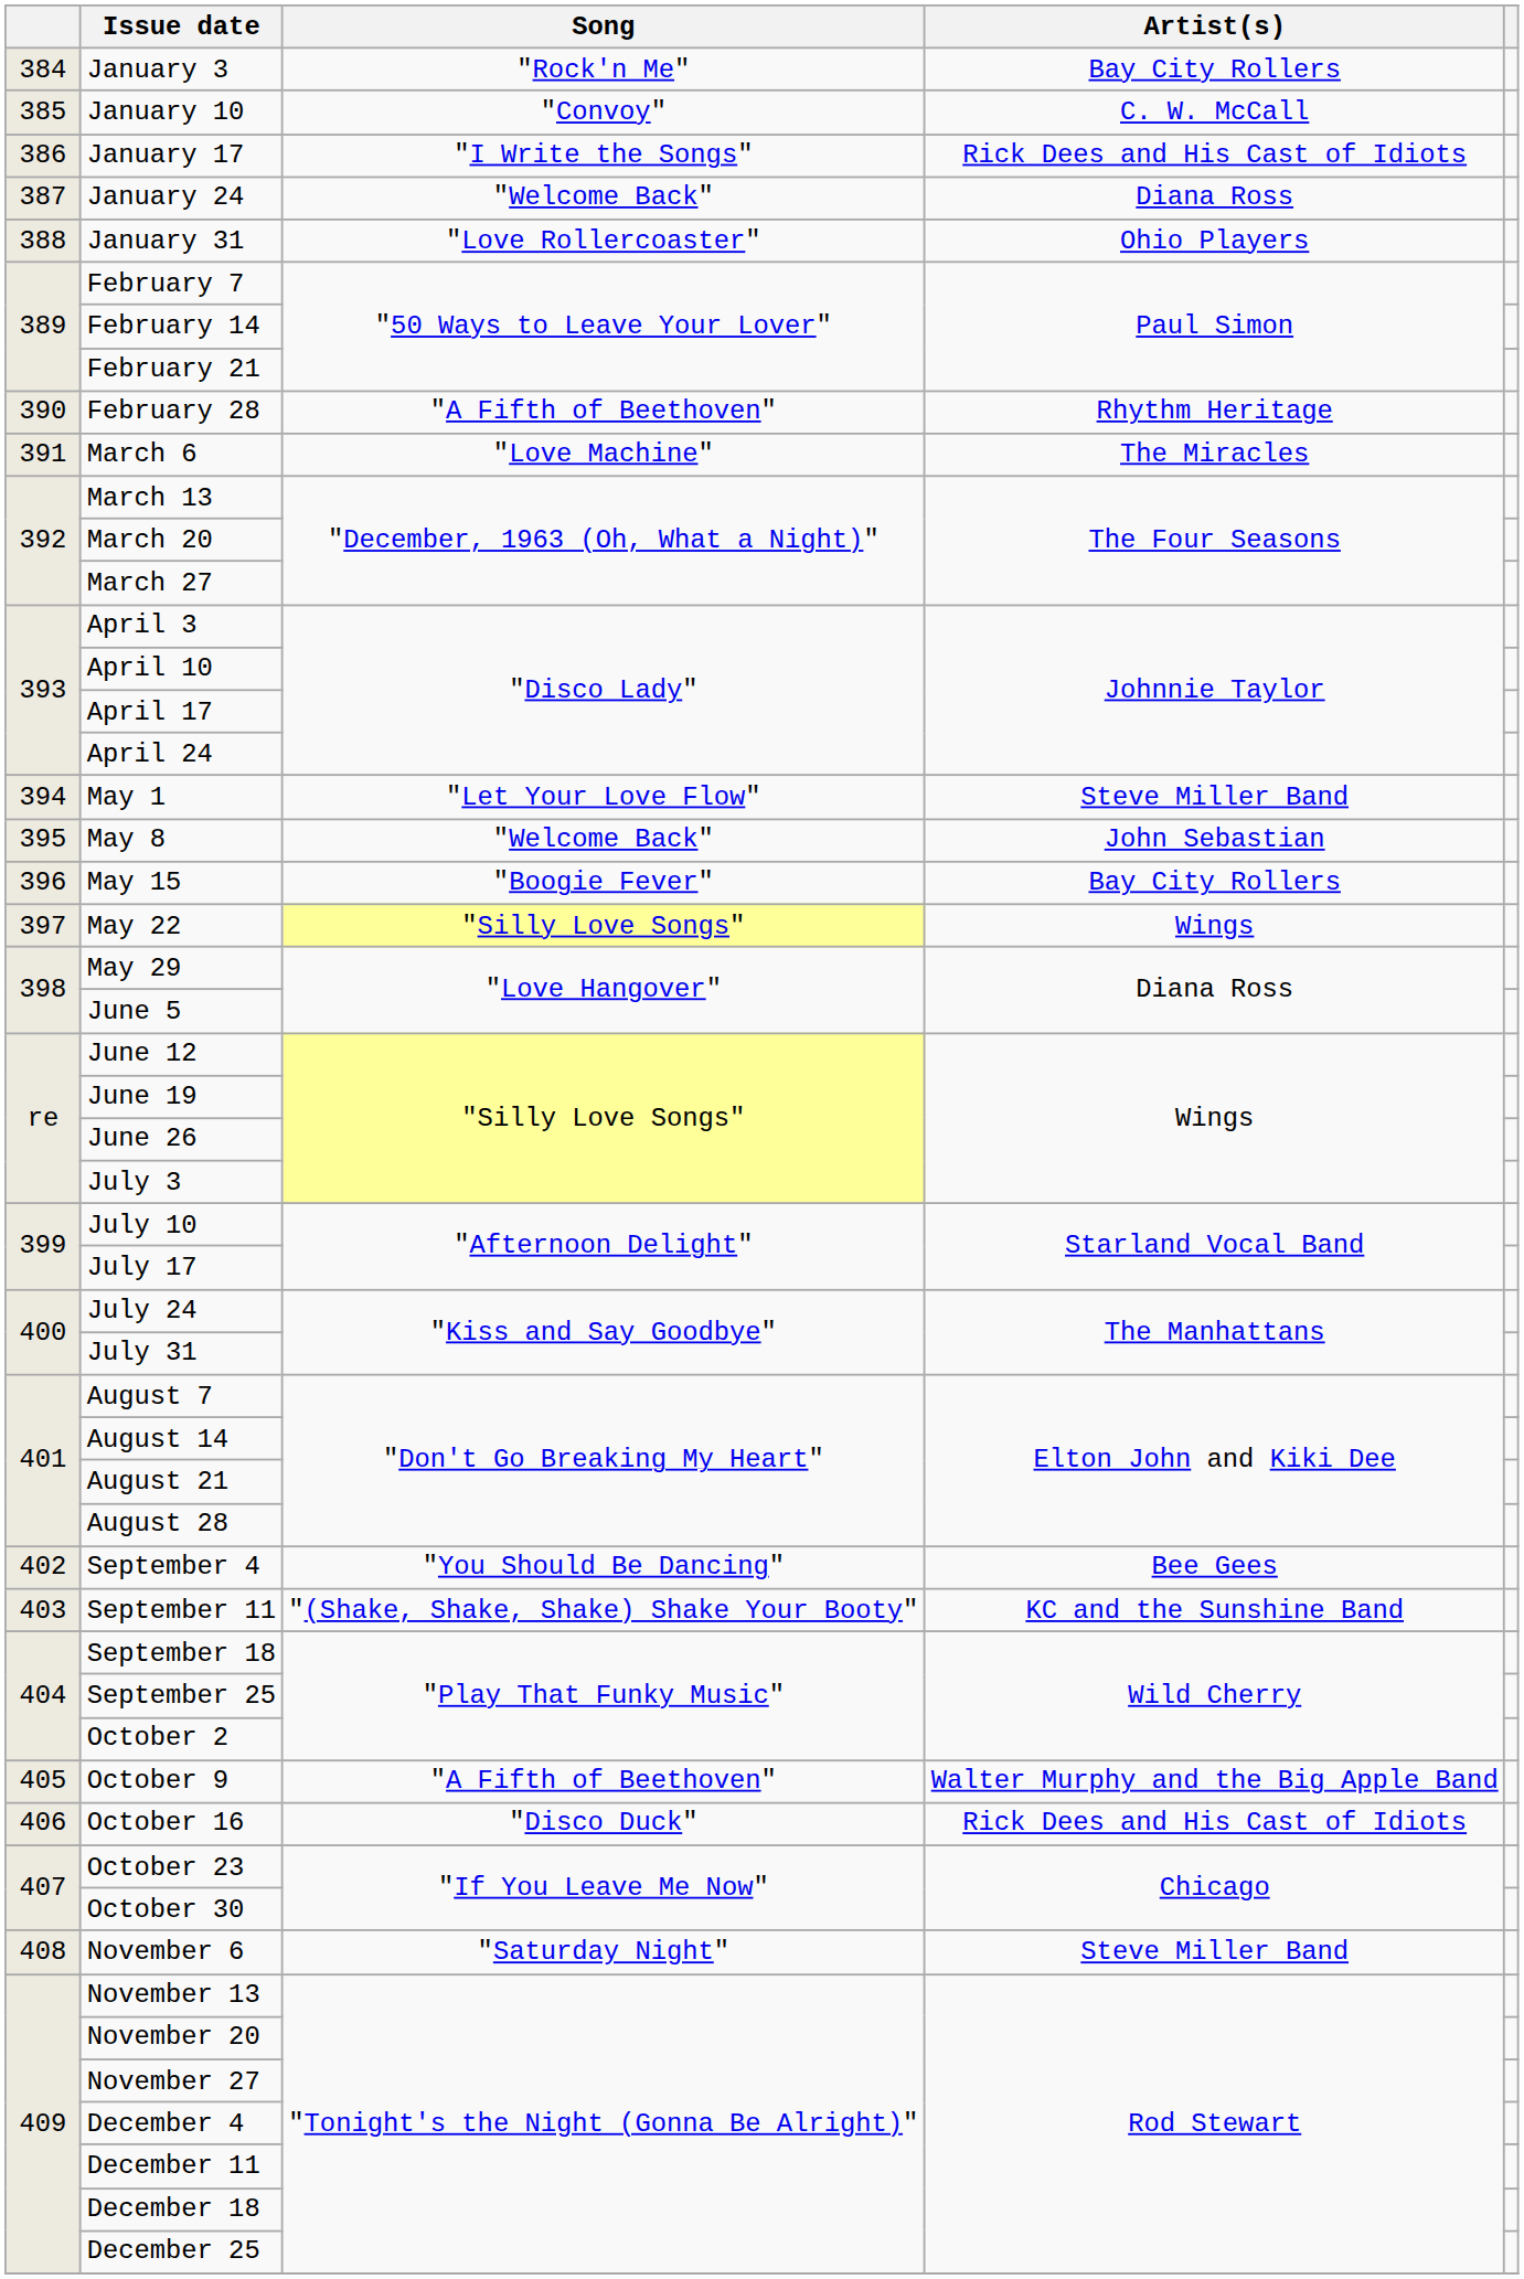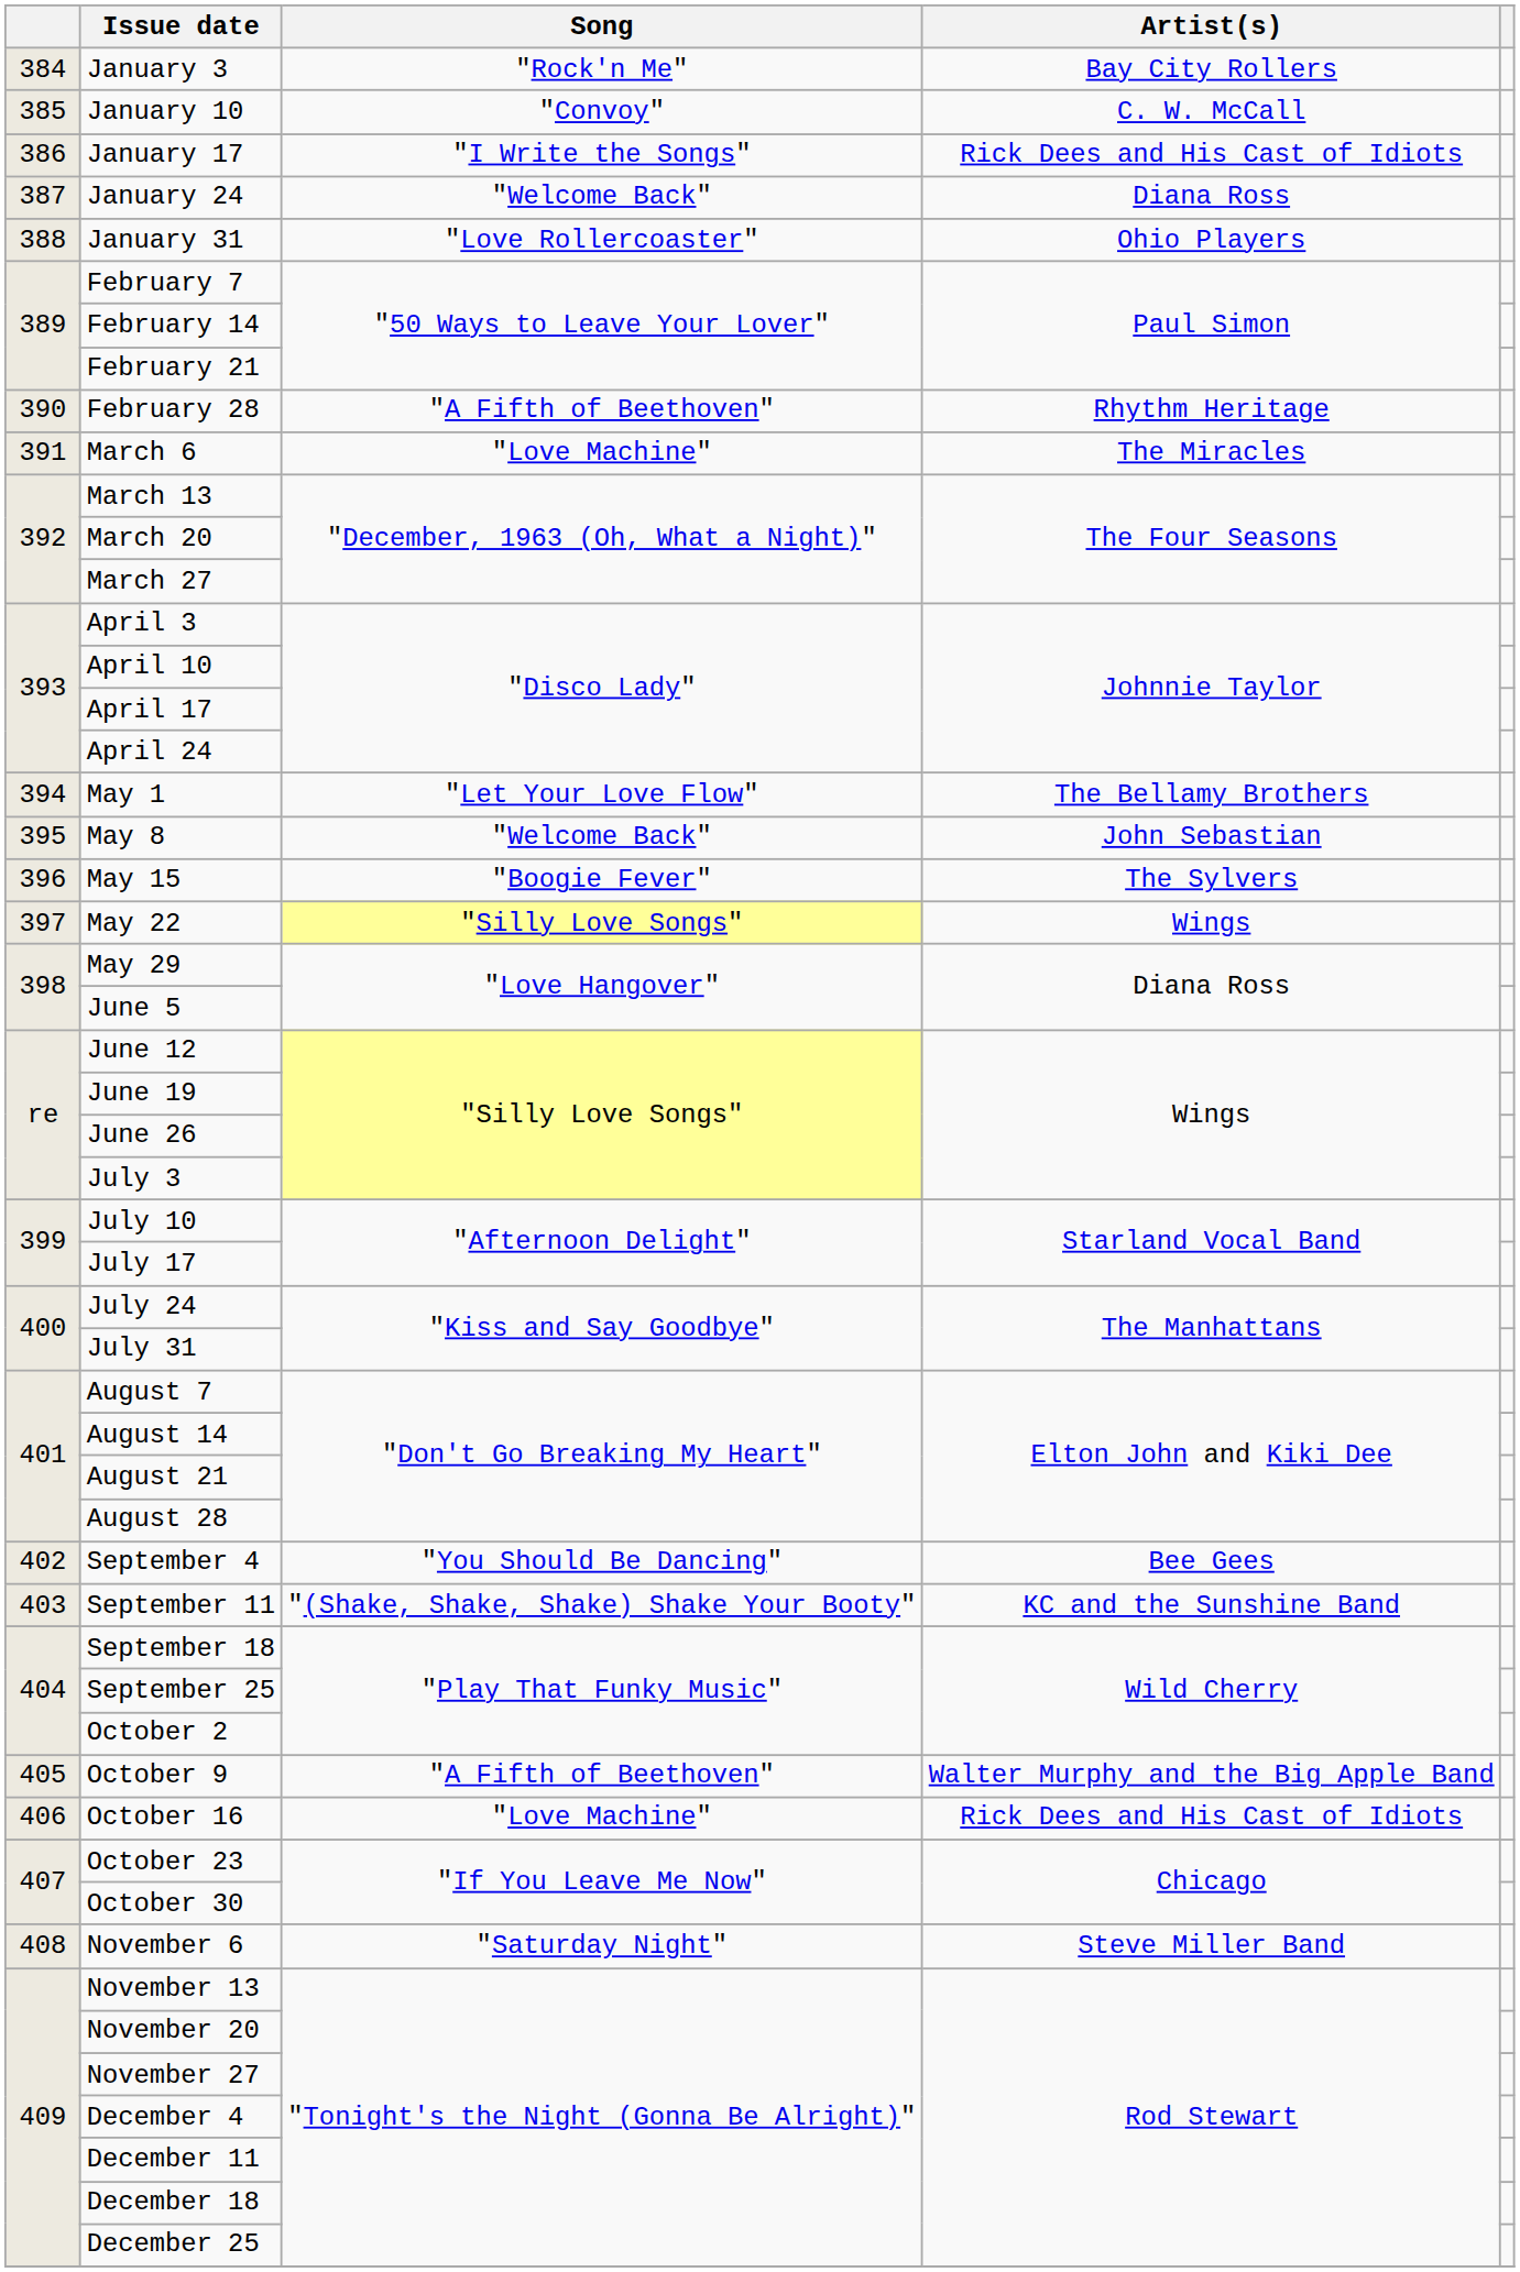 <table class="wikitable">
 <tr>
 <th width=31></th>
 <th>Issue date</th>
 <th>Song</th>
 <th>Artist(s)</th>
 <th></th>
 </tr>
 <tr>
 <td align="center" bgcolor=EDEAE0>384</td>
 <td>January 3</td>
 <td align="center">"<a href='#'>Rock'n Me</a>"</td>
 <td align="center"><a href='#'>Bay City Rollers</a></td>
 <td align="center"></td>
 </tr>
 <tr>
 <td align="center" bgcolor=EDEAE0>385</td>
 <td>January 10</td>
 <td align="center">"<a href='#'>Convoy</a>"</td>
 <td align="center"><a href='#'>C. W. McCall</a></td>
 <td align="center"></td>
 </tr>
 <tr>
 <td align="center" bgcolor=EDEAE0>386</td>
 <td>January 17</td>
 <td align="center">"<a href='#'>I Write the Songs</a>"</td>
 <td align="center"><a href='#'>Rick Dees and His Cast of Idiots</a></td>
 <td align="center"></td>
 </tr>
 <tr>
 <td align="center" bgcolor=EDEAE0>387</td>
 <td>January 24</td>
 <td align="center">"<a href='#'>Welcome Back</a>"</td>
 <td align="center"><a href='#'>Diana Ross</a></td>
 <td align="center"></td>
 </tr>
 <tr>
 <td align="center" bgcolor=EDEAE0>388</td>
 <td>January 31</td>
 <td align="center">"<a href='#'>Love Rollercoaster</a>"</td>
 <td align="center"><a href='#'>Ohio Players</a></td>
 <td align="center"></td>
 </tr>
 <tr>
 <td align="center" bgcolor=EDEAE0 rowspan=3>389</td>
 <td>February 7</td>
 <td align="center" rowspan="3">"<a href='#'>50 Ways to Leave Your Lover</a>"</td>
 <td align="center" rowspan="3"><a href='#'>Paul Simon</a></td>
 <td align="center"></td>
 </tr>
 <tr>
 <td>February 14</td>
 <td align="center"></td>
 </tr>
 <tr>
 <td>February 21</td>
 <td align="center"></td>
 </tr>
 <tr>
 <td align="center" bgcolor=EDEAE0>390</td>
 <td>February 28</td>
 <td align="center">"<a href='#'>A Fifth of Beethoven</a>"</td>
 <td align="center"><a href='#'>Rhythm Heritage</a></td>
 <td align="center"></td>
 </tr>
 <tr>
 <td align="center" bgcolor=EDEAE0>391</td>
 <td>March 6</td>
 <td align="center">"<a href='#'>Love Machine</a>"</td>
 <td align="center"><a href='#'>The Miracles</a></td>
 <td align="center"></td>
 </tr>
 <tr>
 <td align="center" bgcolor=EDEAE0 rowspan=3>392</td>
 <td>March 13</td>
 <td align="center" rowspan="3">"<a href='#'>December, 1963 (Oh, What a Night)</a>"</td>
 <td align="center" rowspan="3"><a href='#'>The Four Seasons</a></td>
 <td align="center"></td>
 </tr>
 <tr>
 <td>March 20</td>
 <td align="center"></td>
 </tr>
 <tr>
 <td>March 27</td>
 <td align="center"></td>
 </tr>
 <tr>
 <td align="center" bgcolor=EDEAE0 rowspan=4>393</td>
 <td>April 3</td>
 <td align="center" rowspan="4">"<a href='#'>Disco Lady</a>"</td>
 <td align="center" rowspan="4"><a href='#'>Johnnie Taylor</a></td>
 <td align="center"></td>
 </tr>
 <tr>
 <td>April 10</td>
 <td align="center"></td>
 </tr>
 <tr>
 <td>April 17</td>
 <td align="center"></td>
 </tr>
 <tr>
 <td>April 24</td>
 <td align="center"></td>
 </tr>
 <tr>
 <td align="center" bgcolor=EDEAE0>394</td>
 <td>May 1</td>
 <td align="center">"<a href='#'>Let Your Love Flow</a>"</td>
-<td align="center"><a href='#'>Steve Miller Band</a></td>
+<td align="center"><a href='#'>The Bellamy Brothers</a></td>
 <td align="center"></td>
 </tr>
 <tr>
 <td align="center" bgcolor=EDEAE0>395</td>
 <td>May 8</td>
 <td align="center">"<a href='#'>Welcome Back</a>"</td>
 <td align="center"><a href='#'>John Sebastian</a></td>
 <td align="center"></td>
 </tr>
 <tr>
 <td align="center" bgcolor=EDEAE0>396</td>
 <td>May 15</td>
 <td align="center">"<a href='#'>Boogie Fever</a>"</td>
-<td align="center"><a href='#'>Bay City Rollers</a></td>
+<td align="center"><a href='#'>The Sylvers</a></td>
 <td align="center"></td>
 </tr>
 <tr>
 <td align="center" bgcolor=EDEAE0>397</td>
 <td>May 22</td>
 <td bgcolor=#FFFF99 align="center">"<a href='#'>Silly Love Songs</a>"</td>
 <td align="center"><a href='#'>Wings</a></td>
 <td align="center"></td>
 </tr>
 <tr>
 <td align="center" bgcolor=EDEAE0 rowspan=2>398</td>
 <td>May 29</td>
 <td align="center" rowspan="2">"<a href='#'>Love Hangover</a>"</td>
 <td align="center" rowspan="2">Diana Ross</td>
 <td align="center"></td>
 </tr>
 <tr>
 <td>June 5</td>
 <td align="center"></td>
 </tr>
 <tr>
 <td align="center" bgcolor=EDEAE0 rowspan=4>re</td>
 <td>June 12</td>
 <td bgcolor=#FFFF99 align="center" rowspan="4">"Silly Love Songs"</td>
 <td align="center" rowspan="4">Wings</td>
 <td align="center"></td>
 </tr>
 <tr>
 <td>June 19</td>
 <td align="center"></td>
 </tr>
 <tr>
 <td>June 26</td>
 <td align="center"></td>
 </tr>
 <tr>
 <td>July 3</td>
 <td align="center"></td>
 </tr>
 <tr>
 <td align="center" bgcolor=EDEAE0 rowspan=2>399</td>
 <td>July 10</td>
 <td align="center" rowspan="2">"<a href='#'>Afternoon Delight</a>"</td>
 <td align="center" rowspan="2"><a href='#'>Starland Vocal Band</a></td>
 <td align="center"></td>
 </tr>
 <tr>
 <td>July 17</td>
 <td align="center"></td>
 </tr>
 <tr>
 <td align="center" bgcolor=EDEAE0 rowspan=2>400</td>
 <td>July 24</td>
 <td align="center" rowspan="2">"<a href='#'>Kiss and Say Goodbye</a>"</td>
 <td align="center" rowspan="2"><a href='#'>The Manhattans</a></td>
 <td align="center"></td>
 </tr>
 <tr>
 <td>July 31</td>
 <td align="center"></td>
 </tr>
 <tr>
 <td align="center" bgcolor=EDEAE0 rowspan=4>401</td>
 <td>August 7</td>
 <td align="center" rowspan="4">"<a href='#'>Don't Go Breaking My Heart</a>"</td>
 <td align="center" rowspan="4"><a href='#'>Elton John</a> and <a href='#'>Kiki Dee</a></td>
 <td align="center"></td>
 </tr>
 <tr>
 <td>August 14</td>
 <td align="center"></td>
 </tr>
 <tr>
 <td>August 21</td>
 <td align="center"></td>
 </tr>
 <tr>
 <td>August 28</td>
 <td align="center"></td>
 </tr>
 <tr>
 <td align="center" bgcolor=EDEAE0>402</td>
 <td>September 4</td>
 <td align="center">"<a href='#'>You Should Be Dancing</a>"</td>
 <td align="center"><a href='#'>Bee Gees</a></td>
 <td align="center"></td>
 </tr>
 <tr>
 <td align="center" bgcolor=EDEAE0>403</td>
 <td>September 11</td>
 <td align="center">"<a href='#'>(Shake, Shake, Shake) Shake Your Booty</a>"</td>
 <td align="center"><a href='#'>KC and the Sunshine Band</a></td>
 <td align="center"></td>
 </tr>
 <tr>
 <td align="center" bgcolor=EDEAE0 rowspan=3>404</td>
 <td>September 18</td>
 <td align="center" rowspan="3">"<a href='#'>Play That Funky Music</a>"</td>
 <td align="center" rowspan="3"><a href='#'>Wild Cherry</a></td>
 <td align="center"></td>
 </tr>
 <tr>
 <td>September 25</td>
 <td align="center"></td>
 </tr>
 <tr>
 <td>October 2</td>
 <td align="center"></td>
 </tr>
 <tr>
 <td align="center" bgcolor=EDEAE0>405</td>
 <td>October 9</td>
 <td align="center">"<a href='#'>A Fifth of Beethoven</a>"</td>
 <td align="center"><a href='#'>Walter Murphy and the Big Apple Band</a></td>
 <td align="center"></td>
 </tr>
 <tr>
 <td align="center" bgcolor=EDEAE0>406</td>
 <td>October 16</td>
-<td align="center">"<a href='#'>Disco Duck</a>"</td>
+<td align="center">"<a href='#'>Love Machine</a>"</td>
 <td align="center"><a href='#'>Rick Dees and His Cast of Idiots</a></td>
 <td align="center"></td>
 </tr>
 <tr>
 <td align="center" bgcolor=EDEAE0 rowspan=2>407</td>
 <td>October 23</td>
 <td align="center" rowspan="2">"<a href='#'>If You Leave Me Now</a>"</td>
 <td align="center" rowspan="2"><a href='#'>Chicago</a></td>
 <td align="center"></td>
 </tr>
 <tr>
 <td>October 30</td>
 <td align="center"></td>
 </tr>
 <tr>
 <td align="center" bgcolor=EDEAE0>408</td>
 <td>November 6</td>
 <td align="center">"<a href='#'>Saturday Night</a>"</td>
 <td align="center"><a href='#'>Steve Miller Band</a></td>
 <td align="center"></td>
 </tr>
 <tr>
 <td align="center" bgcolor=EDEAE0 rowspan=7>409</td>
 <td>November 13</td>
 <td align="center" rowspan="7">"<a href='#'>Tonight's the Night (Gonna Be Alright)</a>"</td>
 <td align="center" rowspan="7"><a href='#'>Rod Stewart</a></td>
 <td align="center"></td>
 </tr>
 <tr>
 <td>November 20</td>
 <td align="center"></td>
 </tr>
 <tr>
 <td>November 27</td>
 <td align="center"></td>
 </tr>
 <tr>
 <td>December 4</td>
 <td align="center"></td>
 </tr>
 <tr>
 <td>December 11</td>
 <td align="center"></td>
 </tr>
 <tr>
 <td>December 18</td>
 <td align="center"></td>
 </tr>
 <tr>
 <td>December 25</td>
 <td align="center"></td>
 </tr>
 <tr>
 </tr>
 </table>
